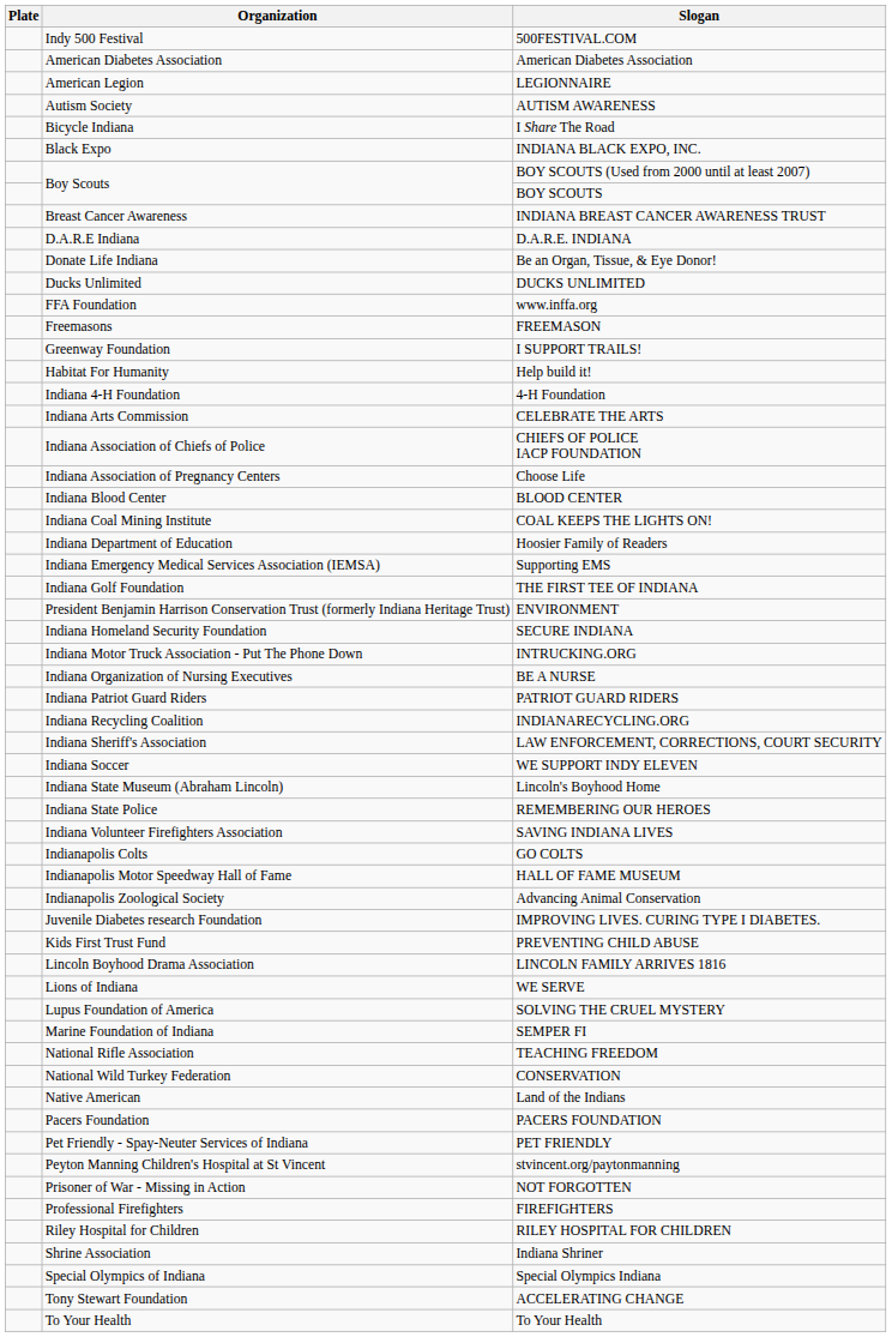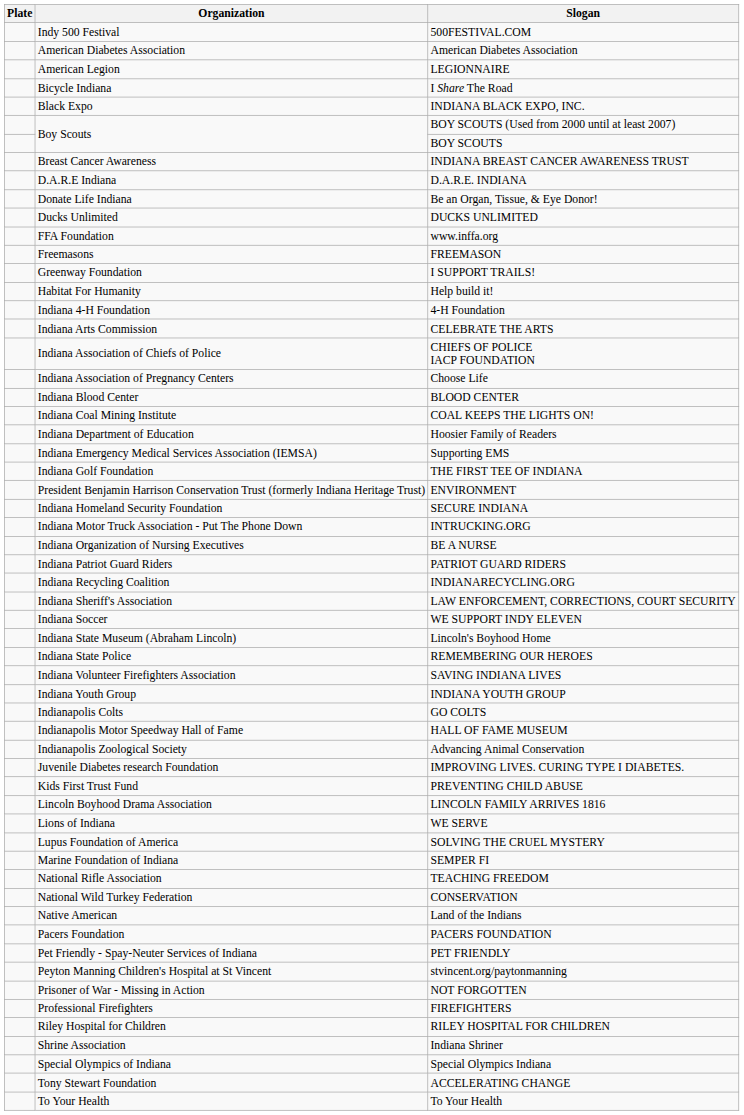 <table class="wikitable">
 <tr>
 <th>Plate</th>
 <th>Organization</th>
 <th>Slogan</th>
 </tr>
 <tr>
 <td></td>
 <td>Indy 500 Festival</td>
 <td>500FESTIVAL.COM</td>
 </tr>
 <tr>
 <td></td>
 <td>American Diabetes Association</td>
 <td>American Diabetes Association</td>
 </tr>
 <tr>
 <td></td>
 <td>American Legion</td>
 <td>LEGIONNAIRE</td>
-</tr>
-<tr>
-<td></td>
-<td>Autism Society</td>
-<td>AUTISM AWARENESS</td>
 </tr>
 <tr>
 <td></td>
 <td>Bicycle Indiana</td>
 <td>I <em>Share</em> The Road</td>
 </tr>
 <tr>
 <td></td>
 <td>Black Expo</td>
 <td>INDIANA BLACK EXPO, INC.</td>
 </tr>
 <tr>
 <td></td>
 <td rowspan="2">Boy Scouts</td>
 <td>BOY SCOUTS (Used from 2000 until at least 2007)</td>
 </tr>
 <tr>
 <td></td>
 <td>BOY SCOUTS</td>
 </tr>
 <tr>
 <td></td>
 <td>Breast Cancer Awareness</td>
 <td>INDIANA BREAST CANCER AWARENESS TRUST</td>
 </tr>
 <tr>
 <td></td>
 <td>D.A.R.E Indiana</td>
 <td>D.A.R.E. INDIANA</td>
 </tr>
 <tr>
 <td></td>
 <td>Donate Life Indiana</td>
 <td>Be an Organ, Tissue, & Eye Donor!</td>
 </tr>
 <tr>
 <td></td>
 <td>Ducks Unlimited</td>
 <td>DUCKS UNLIMITED</td>
 </tr>
 <tr>
 <td></td>
 <td>FFA Foundation</td>
 <td>www.inffa.org</td>
 </tr>
 <tr>
 <td></td>
 <td>Freemasons</td>
 <td>FREEMASON</td>
 </tr>
 <tr>
 <td></td>
 <td>Greenway Foundation</td>
 <td>I SUPPORT TRAILS!</td>
 </tr>
 <tr>
 <td></td>
 <td>Habitat For Humanity</td>
 <td>Help build it!</td>
 </tr>
 <tr>
 <td></td>
 <td>Indiana 4-H Foundation</td>
 <td>4-H Foundation</td>
 </tr>
 <tr>
 <td></td>
 <td>Indiana Arts Commission</td>
 <td>CELEBRATE THE ARTS</td>
 </tr>
 <tr>
 <td></td>
 <td>Indiana Association of Chiefs of Police</td>
 <td>CHIEFS OF POLICE<br>IACP FOUNDATION</td>
 </tr>
 <tr>
 <td></td>
 <td>Indiana Association of Pregnancy Centers</td>
 <td>Choose Life</td>
 </tr>
 <tr>
 <td></td>
 <td>Indiana Blood Center</td>
 <td> BLOOD CENTER</td>
 </tr>
 <tr>
 <td></td>
 <td>Indiana Coal Mining Institute</td>
 <td>COAL KEEPS THE LIGHTS ON!</td>
 </tr>
 <tr>
 <td></td>
 <td>Indiana Department of Education</td>
 <td>Hoosier Family of Readers</td>
 </tr>
 <tr>
 <td></td>
 <td>Indiana Emergency Medical Services Association (IEMSA)</td>
 <td>Supporting EMS</td>
 </tr>
 <tr>
 <td></td>
 <td>Indiana Golf Foundation</td>
 <td>THE FIRST TEE OF INDIANA</td>
 </tr>
 <tr>
 <td></td>
 <td>President Benjamin Harrison Conservation Trust (formerly Indiana Heritage Trust)</td>
 <td>ENVIRONMENT</td>
 </tr>
 <tr>
 <td></td>
 <td>Indiana Homeland Security Foundation</td>
 <td>SECURE INDIANA</td>
 </tr>
 <tr>
 <td></td>
 <td>Indiana Motor Truck Association - Put The Phone Down</td>
 <td>INTRUCKING.ORG</td>
 </tr>
 <tr>
 <td></td>
 <td>Indiana Organization of Nursing Executives</td>
 <td>BE A NURSE</td>
 </tr>
 <tr>
 <td></td>
 <td>Indiana Patriot Guard Riders</td>
 <td>PATRIOT GUARD RIDERS</td>
 </tr>
 <tr>
 <td></td>
 <td>Indiana Recycling Coalition</td>
 <td>INDIANARECYCLING.ORG</td>
 </tr>
 <tr>
 <td></td>
 <td>Indiana Sheriff's Association</td>
 <td>LAW ENFORCEMENT, CORRECTIONS, COURT SECURITY</td>
 </tr>
 <tr>
 <td></td>
 <td>Indiana Soccer</td>
 <td>WE SUPPORT INDY ELEVEN</td>
 </tr>
 <tr>
 <td></td>
 <td>Indiana State Museum (Abraham Lincoln)</td>
 <td>Lincoln's Boyhood Home</td>
 </tr>
 <tr>
 <td></td>
 <td>Indiana State Police</td>
 <td>REMEMBERING OUR HEROES</td>
 </tr>
 <tr>
 <td></td>
 <td>Indiana Volunteer Firefighters Association</td>
 <td>SAVING INDIANA LIVES</td>
 </tr>
 <tr>
 <td></td>
+<td>Indiana Youth Group</td>
+<td>INDIANA YOUTH GROUP</td>
+</tr>
+<tr>
+<td></td>
 <td>Indianapolis Colts</td>
 <td>GO COLTS</td>
 </tr>
 <tr>
 <td></td>
 <td>Indianapolis Motor Speedway Hall of Fame</td>
 <td>HALL OF FAME MUSEUM</td>
 </tr>
 <tr>
 <td></td>
 <td>Indianapolis Zoological Society</td>
 <td>Advancing Animal Conservation</td>
 </tr>
 <tr>
 <td></td>
 <td>Juvenile Diabetes research Foundation</td>
 <td>IMPROVING LIVES. CURING TYPE I DIABETES.</td>
 </tr>
 <tr>
 <td></td>
 <td>Kids First Trust Fund</td>
 <td>PREVENTING CHILD ABUSE</td>
 </tr>
 <tr>
 <td></td>
 <td>Lincoln Boyhood Drama Association</td>
 <td>LINCOLN FAMILY ARRIVES 1816</td>
 </tr>
 <tr>
 <td></td>
 <td>Lions of Indiana</td>
 <td>WE SERVE</td>
 </tr>
 <tr>
 <td></td>
 <td>Lupus Foundation of America</td>
 <td>SOLVING THE CRUEL MYSTERY</td>
 </tr>
 <tr>
 <td></td>
 <td>Marine Foundation of Indiana</td>
 <td>SEMPER FI</td>
 </tr>
 <tr>
 <td></td>
 <td>National Rifle Association</td>
 <td>TEACHING FREEDOM</td>
 </tr>
 <tr>
 <td></td>
 <td>National Wild Turkey Federation</td>
 <td>CONSERVATION</td>
 </tr>
 <tr>
 <td></td>
 <td>Native American</td>
 <td>Land of the Indians</td>
 </tr>
 <tr>
 <td></td>
 <td>Pacers Foundation</td>
 <td>PACERS FOUNDATION</td>
 </tr>
 <tr>
 <td></td>
 <td>Pet Friendly - Spay-Neuter Services of Indiana</td>
 <td>PET FRIENDLY</td>
 </tr>
 <tr>
 <td></td>
 <td>Peyton Manning Children's Hospital at St Vincent</td>
 <td>stvincent.org/paytonmanning</td>
 </tr>
 <tr>
 <td></td>
 <td>Prisoner of War - Missing in Action</td>
 <td>NOT FORGOTTEN</td>
 </tr>
 <tr>
 <td></td>
 <td>Professional Firefighters</td>
 <td>FIREFIGHTERS</td>
 </tr>
 <tr>
 <td></td>
 <td>Riley Hospital for Children</td>
 <td>RILEY HOSPITAL FOR CHILDREN</td>
 </tr>
 <tr>
 <td></td>
 <td>Shrine Association</td>
 <td>Indiana Shriner</td>
 </tr>
 <tr>
 <td></td>
 <td>Special Olympics of Indiana</td>
 <td>Special Olympics Indiana</td>
 </tr>
 <tr>
 <td></td>
 <td>Tony Stewart Foundation</td>
 <td>ACCELERATING CHANGE</td>
 </tr>
 <tr>
 <td></td>
 <td>To Your Health</td>
 <td>To Your Health</td>
 </tr>
 </table>
